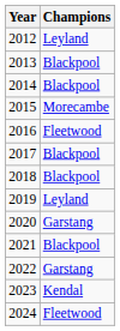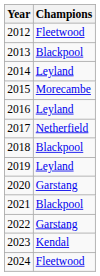 <table class="wikitable" style="font-size:85%">
 <tr>
 <th>Year</th>
 <th>Champions</th>
 </tr>
 <tr>
 <td>2012</td>
-<td><a href='#'>Leyland</a></td>
+<td><a href='#'>Fleetwood</a></td>
 </tr>
 <tr>
 <td>2013</td>
 <td><a href='#'>Blackpool</a></td>
 </tr>
 <tr>
 <td>2014</td>
-<td><a href='#'>Blackpool</a></td>
+<td><a href='#'>Leyland</a></td>
 </tr>
 <tr>
 <td>2015</td>
 <td><a href='#'>Morecambe</a></td>
 </tr>
 <tr>
 <td>2016</td>
-<td><a href='#'>Fleetwood</a></td>
+<td><a href='#'>Leyland</a></td>
 </tr>
 <tr>
 <td>2017</td>
-<td><a href='#'>Blackpool</a></td>
+<td><a href='#'>Netherfield</a></td>
 </tr>
 <tr>
 <td>2018</td>
 <td><a href='#'>Blackpool</a></td>
 </tr>
 <tr>
 <td>2019</td>
 <td><a href='#'>Leyland</a></td>
 </tr>
 <tr>
 <td>2020</td>
 <td><a href='#'>Garstang</a></td>
 </tr>
 <tr>
 <td>2021</td>
 <td><a href='#'>Blackpool</a></td>
 </tr>
 <tr>
 <td>2022</td>
 <td><a href='#'>Garstang</a></td>
 </tr>
 <tr>
 <td>2023</td>
 <td><a href='#'>Kendal</a></td>
 </tr>
 <tr>
 <td>2024</td>
 <td><a href='#'>Fleetwood</a></td>
 </tr>
 </table>
